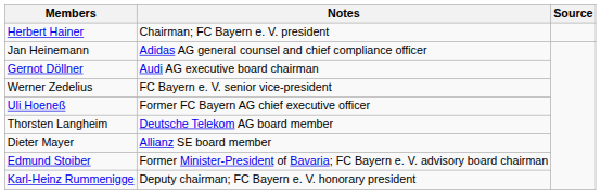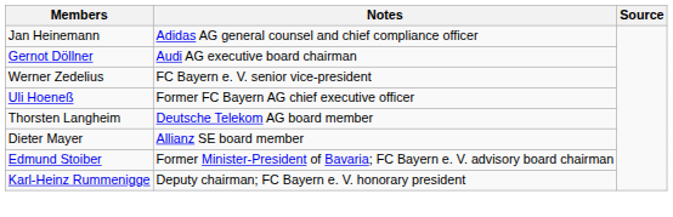 <table class="wikitable">
 <tr>
 <th scope="col">Members</th>
 <th scope="col">Notes</th>
 <th scope="col">Source</th>
-</tr>
-<tr>
-<td><a href='#'>Herbert Hainer</a></td>
-<td>Chairman; FC Bayern e. V. president</td>
-<td></td>
 </tr>
 <tr>
 <td>Jan Heinemann</td>
 <td><a href='#'>Adidas</a> AG general counsel and chief compliance officer</td>
 <td rowspan="8"></td>
 </tr>
 <tr>
 <td><a href='#'>Gernot Döllner</a></td>
 <td><a href='#'>Audi</a> AG executive board chairman</td>
 </tr>
 <tr>
 <td>Werner Zedelius</td>
 <td>FC Bayern e. V. senior vice-president</td>
 </tr>
 <tr>
 <td><a href='#'>Uli Hoeneß</a></td>
 <td>Former FC Bayern AG chief executive officer</td>
 </tr>
 <tr>
 <td>Thorsten Langheim</td>
 <td><a href='#'>Deutsche Telekom</a> AG board member</td>
 </tr>
 <tr>
 <td>Dieter Mayer</td>
 <td><a href='#'>Allianz</a> SE board member</td>
 </tr>
 <tr>
 <td><a href='#'>Edmund Stoiber</a></td>
 <td>Former <a href='#'>Minister-President</a> of <a href='#'>Bavaria</a>; FC Bayern e. V. advisory board chairman</td>
 </tr>
 <tr>
 <td><a href='#'>Karl-Heinz Rummenigge</a></td>
 <td>Deputy chairman; FC Bayern e. V. honorary president</td>
 </tr>
 </table>
